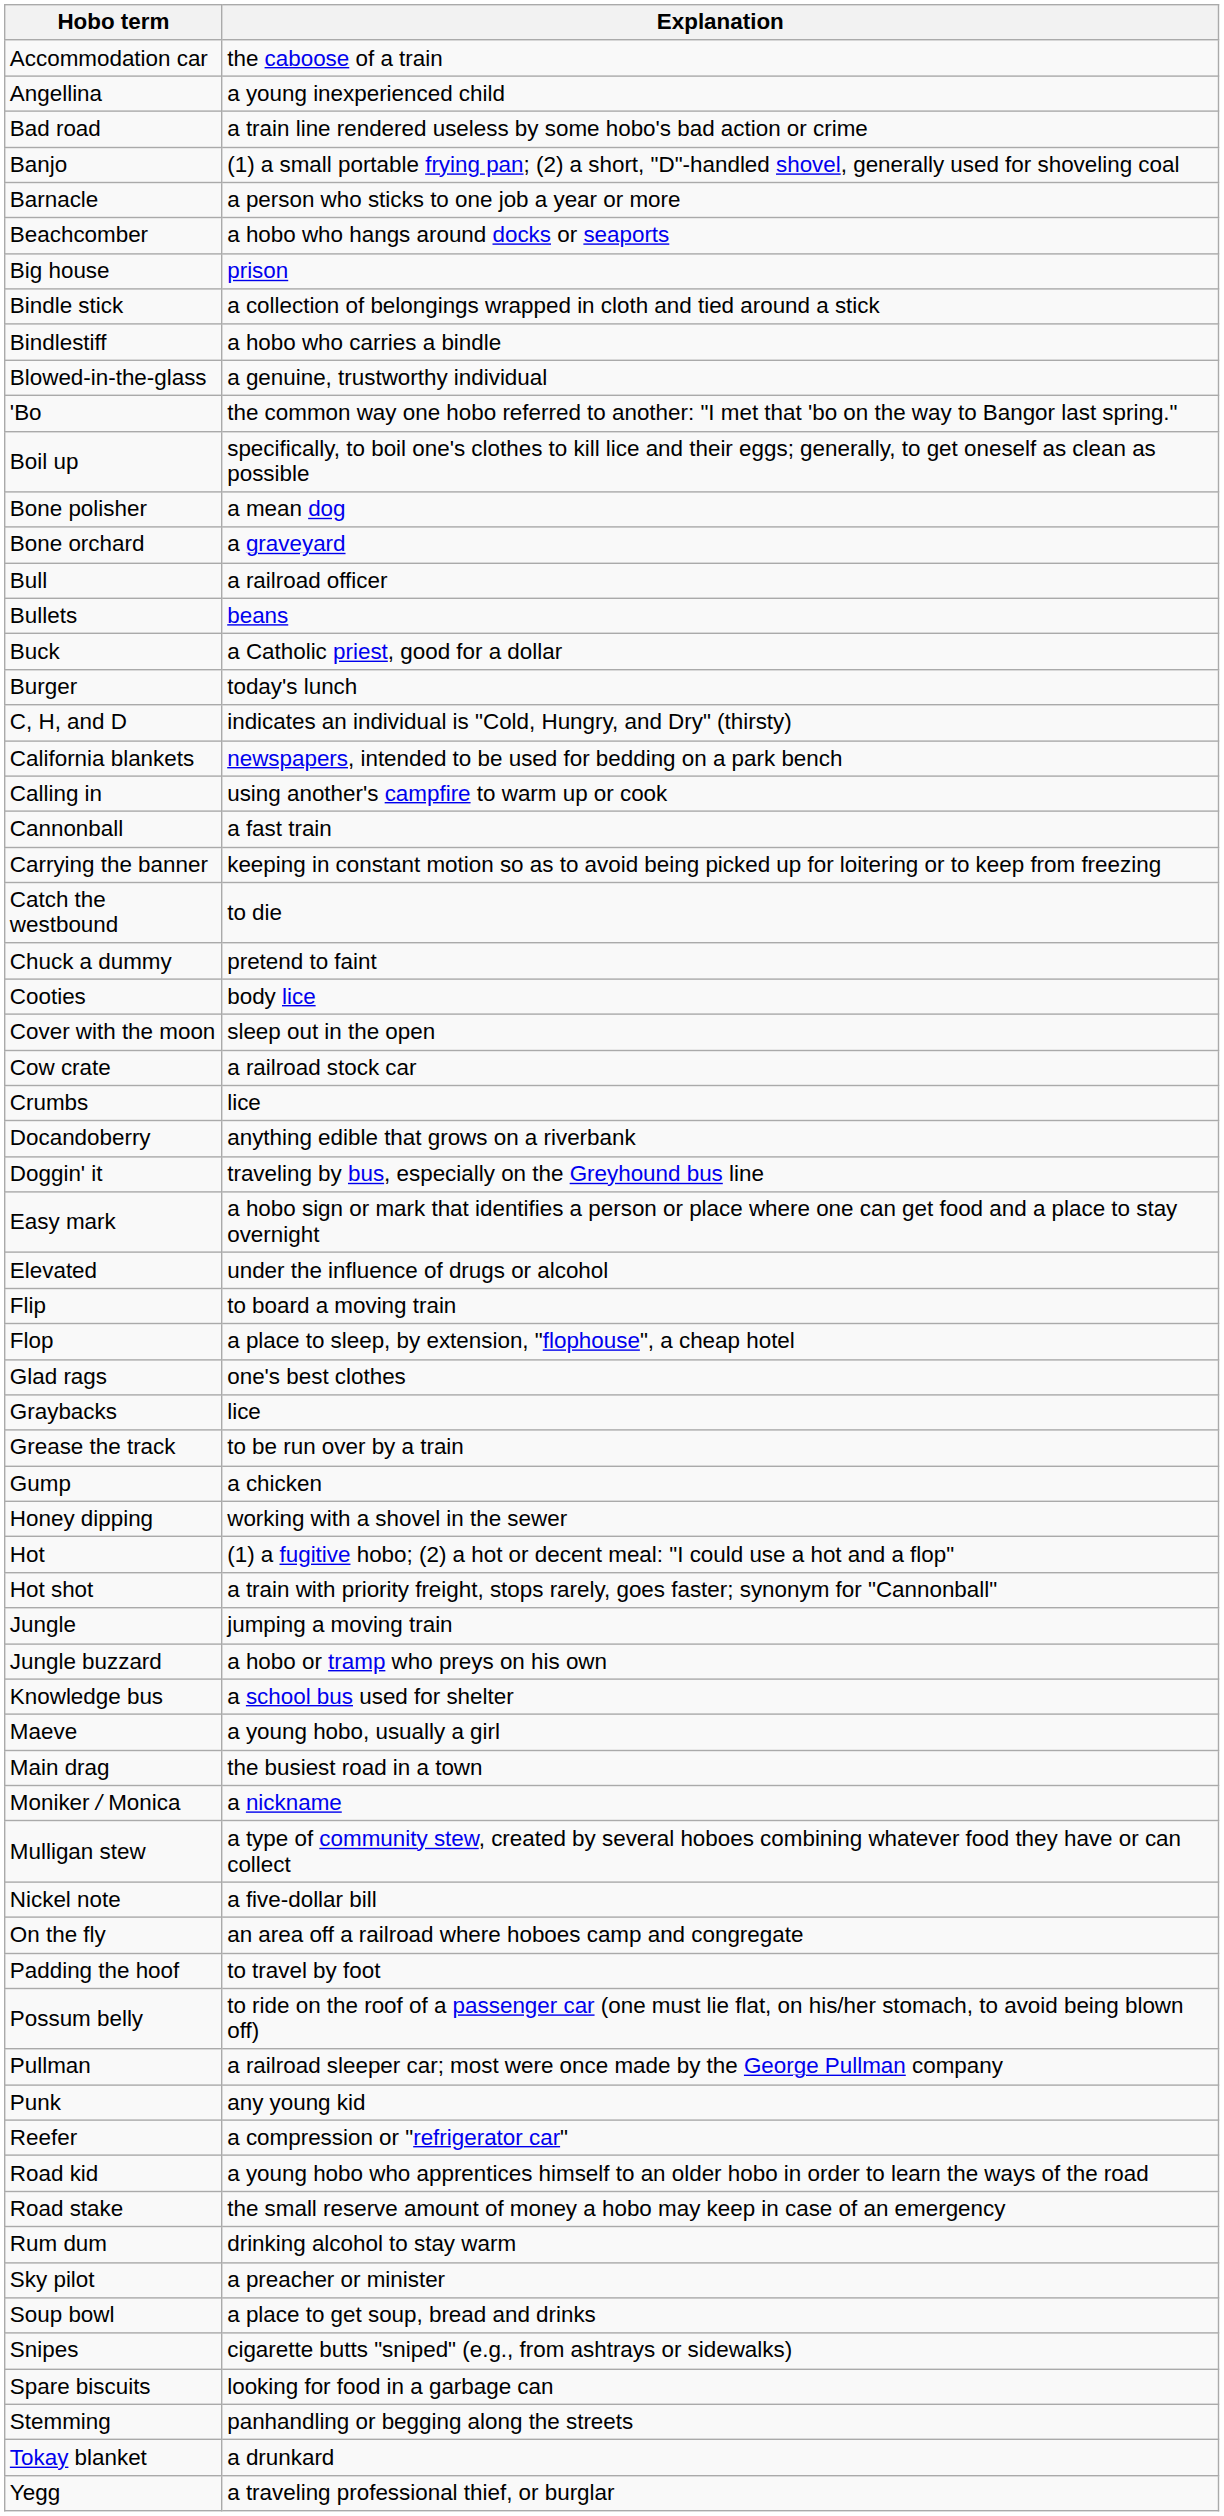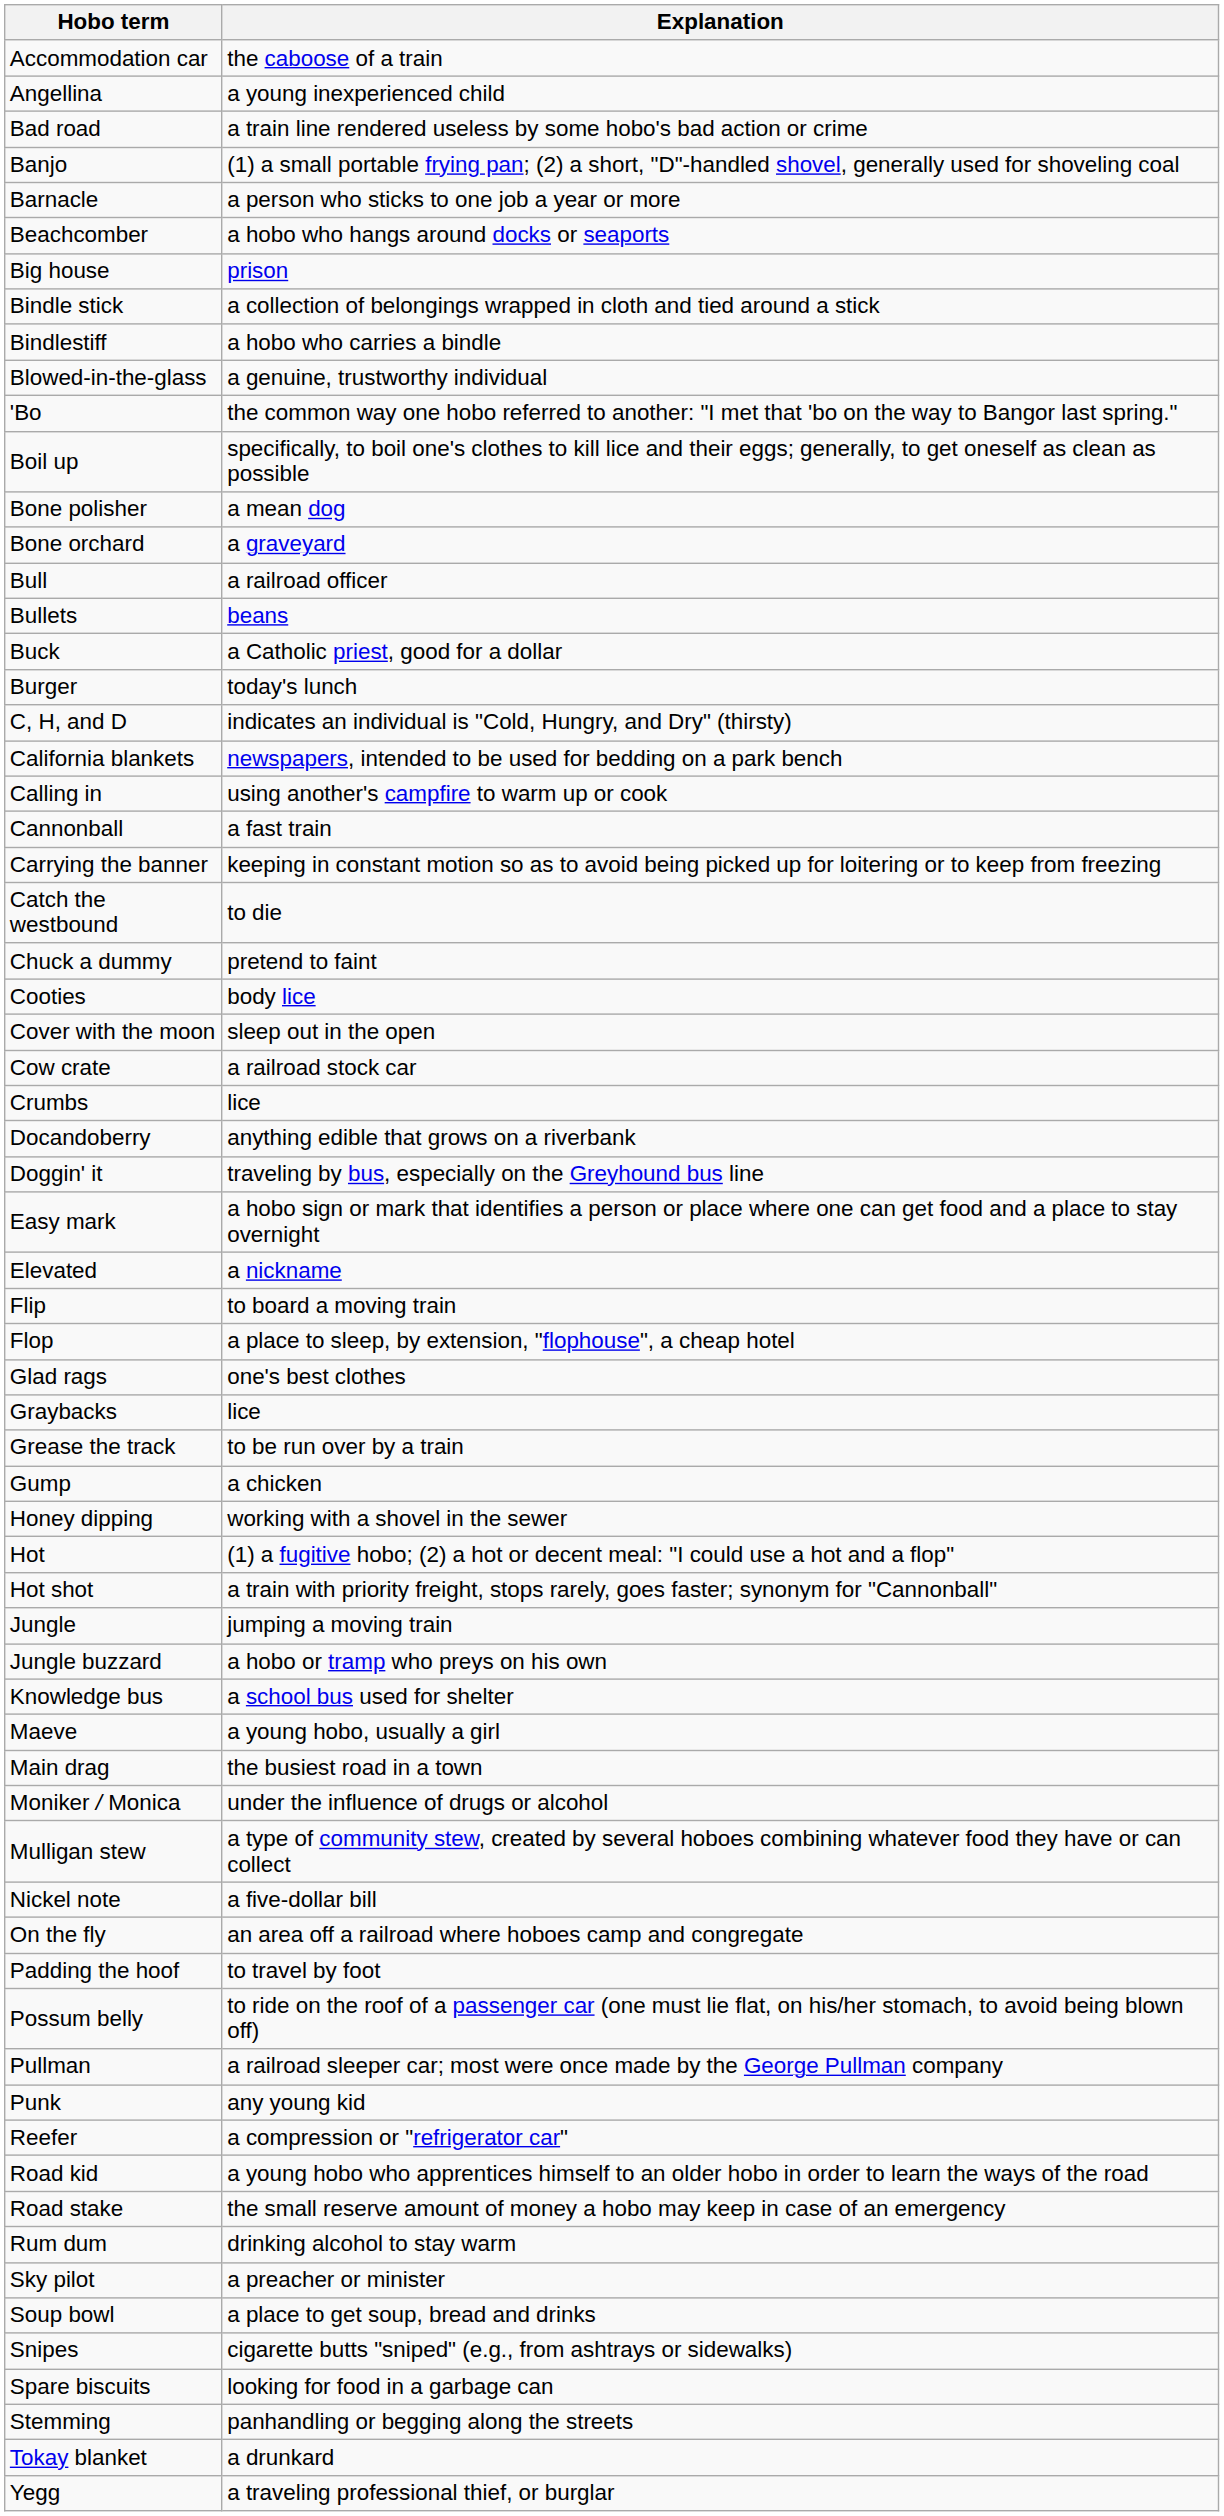 <table class="wikitable">
 <tr>
 <th>Hobo term</th>
 <th>Explanation</th>
 </tr>
 <tr>
 <td>Accommodation car</td>
 <td>the <a href='#'>caboose</a> of a train</td>
 </tr>
 <tr>
 <td>Angellina</td>
 <td>a young inexperienced child</td>
 </tr>
 <tr>
 <td>Bad road</td>
 <td>a train line rendered useless by some hobo's bad action or crime</td>
 </tr>
 <tr>
 <td>Banjo</td>
 <td>(1) a small portable <a href='#'>frying pan</a>; (2) a short, "D"-handled <a href='#'>shovel</a>, generally used for shoveling coal</td>
 </tr>
 <tr>
 <td>Barnacle</td>
 <td>a person who sticks to one job a year or more</td>
 </tr>
 <tr>
 <td>Beachcomber</td>
 <td>a hobo who hangs around <a href='#'>docks</a> or <a href='#'>seaports</a></td>
 </tr>
 <tr>
 <td>Big house</td>
 <td><a href='#'>prison</a></td>
 </tr>
 <tr>
 <td>Bindle stick</td>
 <td>a collection of belongings wrapped in cloth and tied around a stick</td>
 </tr>
 <tr>
 <td>Bindlestiff</td>
 <td>a hobo who carries a bindle</td>
 </tr>
 <tr>
 <td>Blowed-in-the-glass</td>
 <td>a genuine, trustworthy individual</td>
 </tr>
 <tr>
 <td>'Bo</td>
 <td>the common way one hobo referred to another: "I met that 'bo on the way to Bangor last spring."</td>
 </tr>
 <tr>
 <td>Boil up</td>
 <td>specifically, to boil one's clothes to kill lice and their eggs; generally, to get oneself as clean as possible</td>
 </tr>
 <tr>
 <td>Bone polisher</td>
 <td>a mean <a href='#'>dog</a></td>
 </tr>
 <tr>
 <td>Bone orchard</td>
 <td>a <a href='#'>graveyard</a></td>
 </tr>
 <tr>
 <td>Bull</td>
 <td>a railroad officer</td>
 </tr>
 <tr>
 <td>Bullets</td>
 <td><a href='#'>beans</a></td>
 </tr>
 <tr>
 <td>Buck</td>
 <td>a Catholic <a href='#'>priest</a>, good for a dollar</td>
 </tr>
 <tr>
 <td>Burger</td>
 <td>today's lunch</td>
 </tr>
 <tr>
 <td>C, H, and D</td>
 <td>indicates an individual is "Cold, Hungry, and Dry" (thirsty)</td>
 </tr>
 <tr>
 <td>California blankets</td>
 <td><a href='#'>newspapers</a>, intended to be used for bedding on a park bench</td>
 </tr>
 <tr>
 <td>Calling in</td>
 <td>using another's <a href='#'>campfire</a> to warm up or cook</td>
 </tr>
 <tr>
 <td>Cannonball</td>
 <td>a fast train</td>
 </tr>
 <tr>
 <td>Carrying the banner</td>
 <td>keeping in constant motion so as to avoid being picked up for loitering or to keep from freezing</td>
 </tr>
 <tr>
 <td>Catch the westbound</td>
 <td>to die</td>
 </tr>
 <tr>
 <td>Chuck a dummy</td>
 <td>pretend to faint</td>
 </tr>
 <tr>
 <td>Cooties</td>
 <td>body <a href='#'>lice</a></td>
 </tr>
 <tr>
 <td>Cover with the moon</td>
 <td>sleep out in the open</td>
 </tr>
 <tr>
 <td>Cow crate</td>
 <td>a railroad stock car</td>
 </tr>
 <tr>
 <td>Crumbs</td>
 <td>lice</td>
 </tr>
 <tr>
 <td>Docandoberry</td>
 <td>anything edible that grows on a riverbank</td>
 </tr>
 <tr>
 <td>Doggin' it</td>
 <td>traveling by <a href='#'>bus</a>, especially on the <a href='#'>Greyhound bus</a> line</td>
 </tr>
 <tr>
 <td>Easy mark</td>
 <td>a hobo sign or mark that identifies a person or place where one can get food and a place to stay overnight</td>
 </tr>
 <tr>
 <td>Elevated</td>
-<td>under the influence of drugs or alcohol</td>
+<td>a <a href='#'>nickname</a></td>
 </tr>
 <tr>
 <td>Flip</td>
 <td>to board a moving train</td>
 </tr>
 <tr>
 <td>Flop</td>
 <td>a place to sleep, by extension, "<a href='#'>flophouse</a>", a cheap hotel</td>
 </tr>
 <tr>
 <td>Glad rags</td>
 <td>one's best clothes</td>
 </tr>
 <tr>
 <td>Graybacks</td>
 <td>lice</td>
 </tr>
 <tr>
 <td>Grease the track</td>
 <td>to be run over by a train</td>
 </tr>
 <tr>
 <td>Gump</td>
 <td>a chicken</td>
 </tr>
 <tr>
 <td>Honey dipping</td>
 <td>working with a shovel in the sewer</td>
 </tr>
 <tr>
 <td>Hot</td>
 <td>(1) a <a href='#'>fugitive</a> hobo; (2) a hot or decent meal: "I could use a hot and a flop"</td>
 </tr>
 <tr>
 <td>Hot shot</td>
 <td>a train with priority freight, stops rarely, goes faster; synonym for "Cannonball"</td>
 </tr>
 <tr>
 <td>Jungle</td>
 <td>jumping a moving train</td>
 </tr>
 <tr>
 <td>Jungle buzzard</td>
 <td>a hobo or <a href='#'>tramp</a> who preys on his own</td>
 </tr>
 <tr>
 <td>Knowledge bus</td>
 <td>a <a href='#'>school bus</a> used for shelter</td>
 </tr>
 <tr>
 <td>Maeve</td>
 <td>a young hobo, usually a girl</td>
 </tr>
 <tr>
 <td>Main drag</td>
 <td>the busiest road in a town</td>
 </tr>
 <tr>
 <td>Moniker<em> / </em>Monica</td>
-<td>a <a href='#'>nickname</a></td>
+<td>under the influence of drugs or alcohol</td>
 </tr>
 <tr>
 <td>Mulligan stew</td>
 <td>a type of <a href='#'>community stew</a>, created by several hoboes combining whatever food they have or can collect</td>
 </tr>
 <tr>
 <td>Nickel note</td>
 <td>a five-dollar bill</td>
 </tr>
 <tr>
 <td>On the fly</td>
 <td>an area off a railroad where hoboes camp and congregate</td>
 </tr>
 <tr>
 <td>Padding the hoof</td>
 <td>to travel by foot</td>
 </tr>
 <tr>
 <td>Possum belly</td>
 <td>to ride on the roof of a <a href='#'>passenger car</a> (one must lie flat, on his/her stomach, to avoid being blown off)</td>
 </tr>
 <tr>
 <td>Pullman</td>
 <td>a railroad sleeper car; most were once made by the <a href='#'>George Pullman</a> company</td>
 </tr>
 <tr>
 <td>Punk</td>
 <td>any young kid</td>
 </tr>
 <tr>
 <td>Reefer</td>
 <td>a compression or "<a href='#'>refrigerator car</a>"</td>
 </tr>
 <tr>
 <td>Road kid</td>
 <td>a young hobo who apprentices himself to an older hobo in order to learn the ways of the road</td>
 </tr>
 <tr>
 <td>Road stake</td>
 <td>the small reserve amount of money a hobo may keep in case of an emergency</td>
 </tr>
 <tr>
 <td>Rum dum</td>
 <td>drinking alcohol to stay warm</td>
 </tr>
 <tr>
 <td>Sky pilot</td>
 <td>a preacher or minister</td>
 </tr>
 <tr>
 <td>Soup bowl</td>
 <td>a place to get soup, bread and drinks</td>
 </tr>
 <tr>
 <td>Snipes</td>
 <td>cigarette butts "sniped" (e.g., from ashtrays or sidewalks)</td>
 </tr>
 <tr>
 <td>Spare biscuits</td>
 <td>looking for food in a garbage can</td>
 </tr>
 <tr>
 <td>Stemming</td>
 <td>panhandling or begging along the streets</td>
 </tr>
 <tr>
 <td><a href='#'>Tokay</a> blanket</td>
 <td>a drunkard</td>
 </tr>
 <tr>
 <td>Yegg</td>
 <td>a traveling professional thief, or burglar</td>
 </tr>
 </table>
